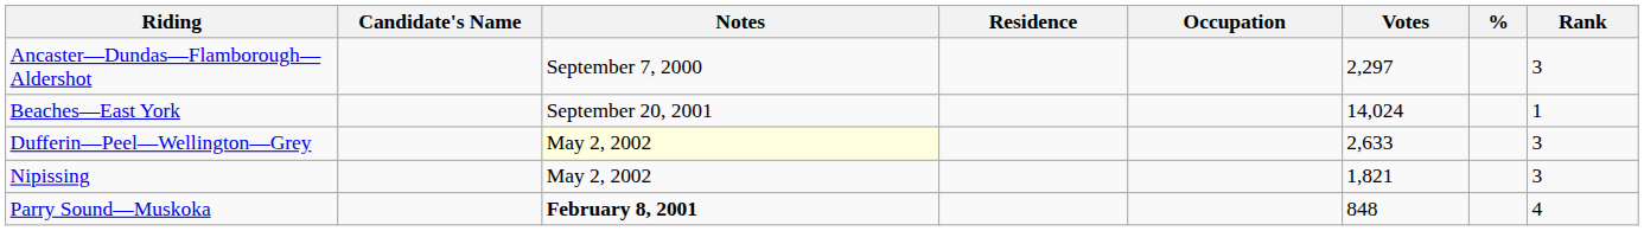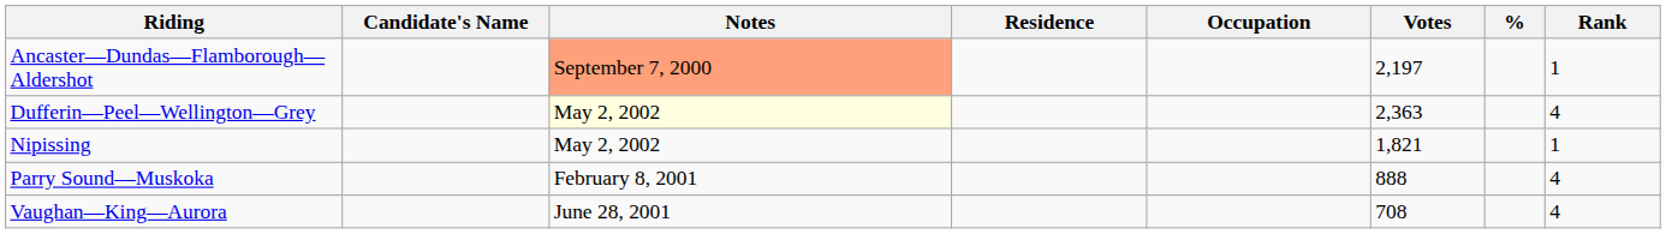 <table class="wikitable sortable" width="100%">
 <tr>
 <th style="width:250px;">Riding<br></th>
 <th style="width:150px;">Candidate's Name</th>
 <th style="width:300px;">Notes</th>
 <th>Residence</th>
 <th>Occupation</th>
 <th>Votes</th>
 <th>%</th>
 <th>Rank</th>
 </tr>
 <tr>
 <td><a href='#'>Ancaster—Dundas—Flamborough—Aldershot</a></td>
 <td></td>
-<td>September 7, 2000</td>
+<td style="background: lightsalmon;">September 7, 2000</td>
 <td></td>
 <td></td>
-<td>2,297</td>
-<td></td>
-<td>3</td>
-</tr>
-<tr>
-<td><a href='#'>Beaches—East York</a></td>
-<td></td>
-<td>September 20, 2001</td>
-<td></td>
-<td></td>
-<td>14,024</td>
+<td>2,197</td>
 <td></td>
 <td>1</td>
 </tr>
 <tr>
 <td><a href='#'>Dufferin—Peel—Wellington—Grey</a></td>
 <td></td>
 <td style="background: lightyellow;">May 2, 2002</td>
 <td></td>
 <td></td>
-<td>2,633</td>
+<td>2,363</td>
 <td></td>
-<td>3</td>
+<td>4</td>
 </tr>
 <tr>
 <td><a href='#'>Nipissing</a></td>
 <td></td>
 <td>May 2, 2002</td>
 <td></td>
 <td></td>
 <td>1,821</td>
 <td></td>
-<td>3</td>
+<td>1</td>
 </tr>
 <tr>
 <td><a href='#'>Parry Sound—Muskoka</a></td>
 <td></td>
-<td><strong>February 8, 2001</strong></td>
+<td>February 8, 2001</td>
 <td></td>
 <td></td>
-<td>848</td>
+<td>888</td>
+<td></td>
+<td>4</td>
+</tr>
+<tr>
+<td><a href='#'>Vaughan—King—Aurora</a></td>
+<td></td>
+<td>June 28, 2001</td>
+<td></td>
+<td></td>
+<td>708</td>
 <td></td>
 <td>4</td>
 </tr>
 </table>
